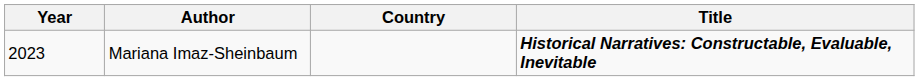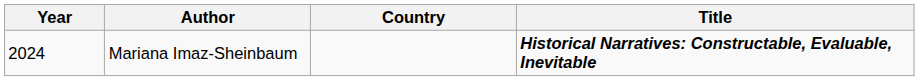 <table class="wikitable sortable" style="table-layout: fixed; width:100%">
 <tr>
 <th scope=col style="width: 45px">Year</th>
 <th scope=col style="width: 100px">Author</th>
 <th scope=col style="width: 100px">Country</th>
 <th scope=col style="width: 200px">Title</th>
 </tr>
 <tr>
-<td>2023</td>
+<td>2024</td>
 <td>Mariana Imaz-Sheinbaum</td>
 <td></td>
 <td><strong><em>Historical Narratives: Constructable, Evaluable, Inevitable</em></strong></td>
 </tr>
 </table>
